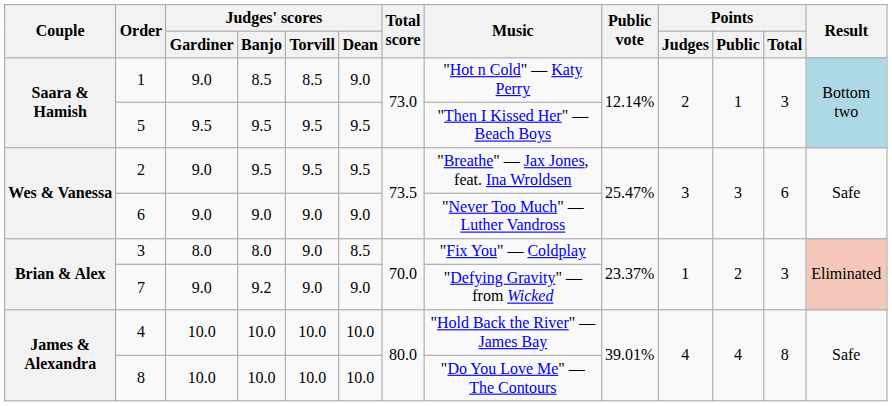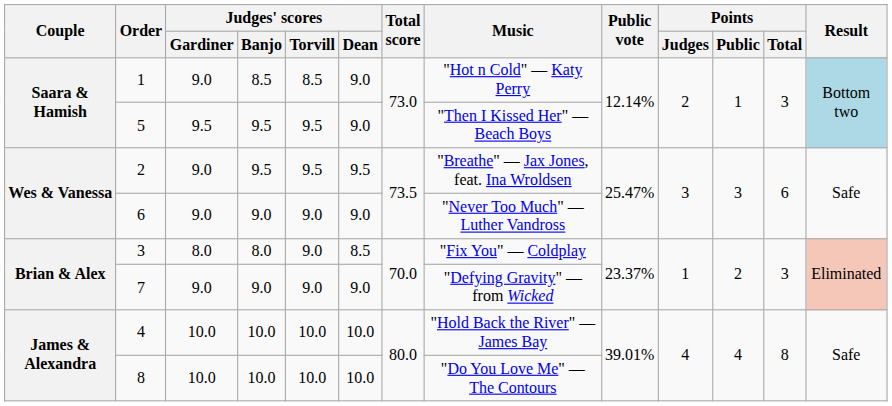 <table class="wikitable sortable" style="text-align:center; font-size:90%; width:90%">
 <tr>
 <th scope="col" rowspan=2>Couple</th>
 <th scope="col" rowspan=2>Order</th>
 <th scope="col" colspan=4 class="unsortable">Judges' scores</th>
 <th scope="col" rowspan=2>Total<br>score</th>
 <th scope="col" rowspan=2 class="unsortable">Music</th>
 <th scope="col" rowspan=2>Public<br>vote</th>
 <th scope="col" colspan=3 class="unsortable">Points</th>
 <th scope="col" rowspan=2 class="unsortable">Result</th>
 </tr>
 <tr>
 <th class="unsortable">Gardiner</th>
 <th class="unsortable">Banjo</th>
 <th class="unsortable">Torvill</th>
 <th class="unsortable">Dean</th>
 <th class="unsortable">Judges</th>
 <th class="unsortable">Public</th>
 <th class="unsortable">Total</th>
 </tr>
 <tr>
 <th scope="row" rowspan=2>Saara & Hamish</th>
 <td>1</td>
 <td>9.0</td>
 <td>8.5</td>
 <td>8.5</td>
 <td>9.0</td>
 <td rowspan="2">73.0</td>
 <td>"<a href='#'>Hot n Cold</a>" — <a href='#'>Katy Perry</a></td>
 <td rowspan="2">12.14%</td>
 <td rowspan="2">2</td>
 <td rowspan=2>1</td>
 <td rowspan=2>3</td>
 <td rowspan=2 bgcolor="lightblue">Bottom two</td>
 </tr>
 <tr>
 <td>5</td>
 <td>9.5</td>
 <td>9.5</td>
 <td>9.5</td>
-<td>9.5</td>
+<td>9.0</td>
 <td>"<a href='#'>Then I Kissed Her</a>" — <a href='#'>Beach Boys</a></td>
 </tr>
 <tr>
 <th scope="row" rowspan=2>Wes & Vanessa</th>
 <td>2</td>
 <td>9.0</td>
 <td>9.5</td>
 <td>9.5</td>
 <td>9.5</td>
 <td rowspan="2">73.5</td>
 <td>"<a href='#'>Breathe</a>" — <a href='#'>Jax Jones</a>, feat. <a href='#'>Ina Wroldsen</a></td>
 <td rowspan="2">25.47%</td>
 <td rowspan="2">3</td>
 <td rowspan=2>3</td>
 <td rowspan=2>6</td>
 <td rowspan=2>Safe</td>
 </tr>
 <tr>
 <td>6</td>
 <td>9.0</td>
 <td>9.0</td>
 <td>9.0</td>
 <td>9.0</td>
 <td>"<a href='#'>Never Too Much</a>" — <a href='#'>Luther Vandross</a></td>
 </tr>
 <tr>
 <th scope="row" rowspan=2>Brian & Alex</th>
 <td>3</td>
 <td>8.0</td>
 <td>8.0</td>
 <td>9.0</td>
 <td>8.5</td>
 <td rowspan="2">70.0</td>
 <td>"<a href='#'>Fix You</a>" — <a href='#'>Coldplay</a></td>
 <td rowspan="2">23.37%</td>
 <td rowspan="2">1</td>
 <td rowspan=2>2</td>
 <td rowspan=2>3</td>
 <td rowspan=2 bgcolor="f4c7b8">Eliminated</td>
 </tr>
 <tr>
 <td>7</td>
 <td>9.0</td>
-<td>9.2</td>
+<td>9.0</td>
 <td>9.0</td>
 <td>9.0</td>
 <td>"<a href='#'>Defying Gravity</a>" — from <em><a href='#'>Wicked</a></em></td>
 </tr>
 <tr>
 <th scope="row" rowspan=2>James & Alexandra</th>
 <td>4</td>
 <td>10.0</td>
 <td>10.0</td>
 <td>10.0</td>
 <td>10.0</td>
 <td rowspan="2">80.0</td>
 <td>"<a href='#'>Hold Back the River</a>" — <a href='#'>James Bay</a></td>
 <td rowspan="2">39.01%</td>
 <td rowspan="2">4</td>
 <td rowspan=2>4</td>
 <td rowspan=2>8</td>
 <td rowspan=2>Safe</td>
 </tr>
 <tr>
 <td>8</td>
 <td>10.0</td>
 <td>10.0</td>
 <td>10.0</td>
 <td>10.0</td>
 <td>"<a href='#'>Do You Love Me</a>" — <a href='#'>The Contours</a></td>
 </tr>
 </table>
